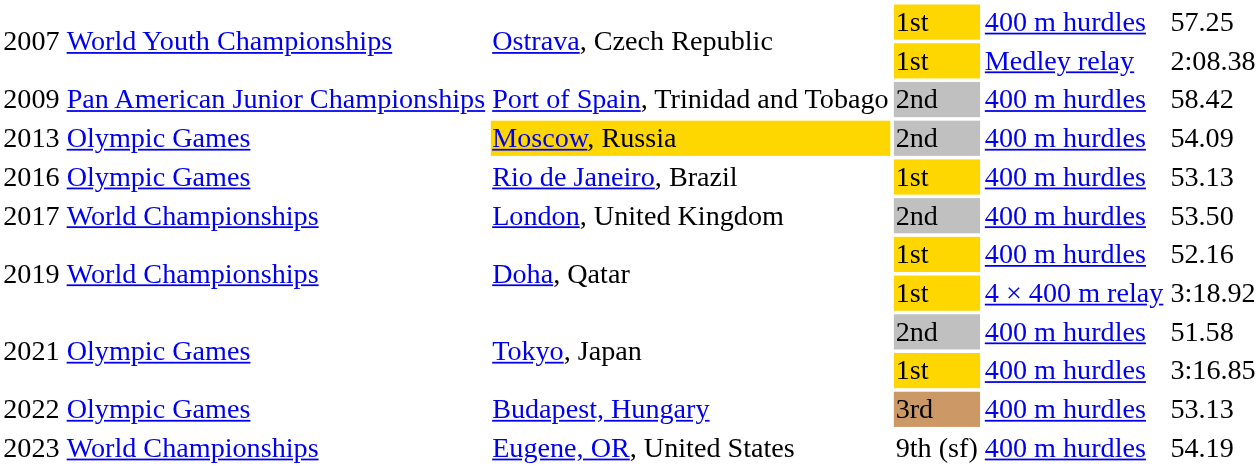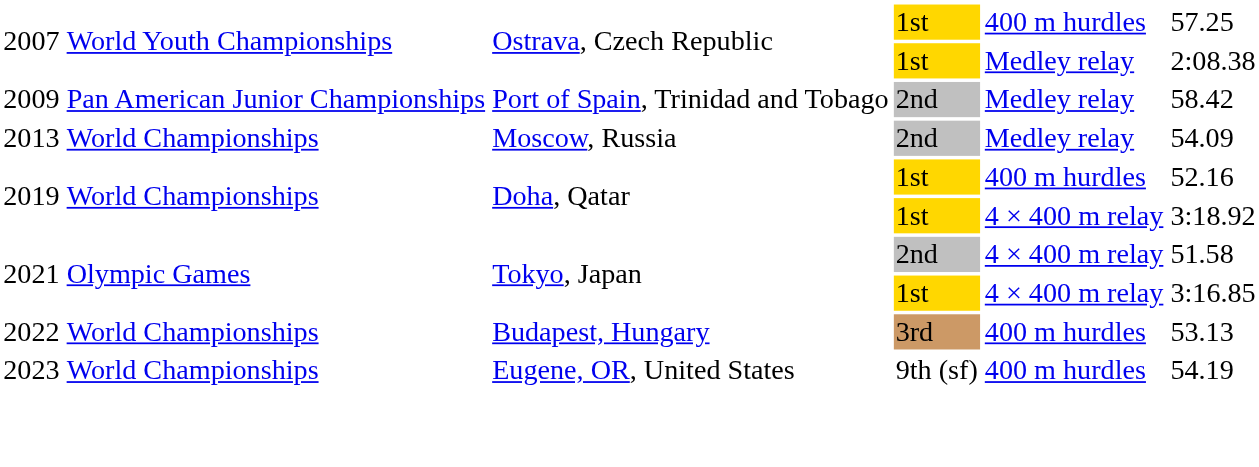 <table>
 <tr>
 <td rowspan=2>2007</td>
 <td rowspan=2><a href='#'>World Youth Championships</a></td>
 <td rowspan=2><a href='#'>Ostrava</a>, Czech Republic</td>
 <td bgcolor=gold>1st</td>
 <td><a href='#'>400 m hurdles</a></td>
 <td>57.25</td>
 <td></td>
 </tr>
 <tr>
 <td bgcolor=gold>1st</td>
 <td data-sort-value="800 relay"><a href='#'>Medley relay</a></td>
 <td data-sort-value=128.38>2:08.38</td>
 <td></td>
 </tr>
 <tr>
 <td>2009</td>
 <td><a href='#'>Pan American Junior Championships</a></td>
 <td><a href='#'>Port of Spain</a>, Trinidad and Tobago</td>
 <td bgcolor=silver>2nd</td>
-<td><a href='#'>400 m hurdles</a></td>
+<td data-sort-value="800 relay"><a href='#'>Medley relay</a></td>
 <td>58.42</td>
 <td></td>
 </tr>
 <tr>
 <td>2013</td>
-<td><a href='#'>Olympic Games</a></td>
-<td style="background: gold;"><a href='#'>Moscow</a>, Russia</td>
+<td><a href='#'>World Championships</a></td>
+<td><a href='#'>Moscow</a>, Russia</td>
 <td bgcolor=silver>2nd</td>
-<td><a href='#'>400 m hurdles</a></td>
+<td data-sort-value="800 relay"><a href='#'>Medley relay</a></td>
 <td>54.09</td>
-<td></td>
-</tr>
-<tr>
-<td>2016</td>
-<td><a href='#'>Olympic Games</a></td>
-<td><a href='#'>Rio de Janeiro</a>, Brazil</td>
-<td bgcolor=gold>1st</td>
-<td><a href='#'>400 m hurdles</a></td>
-<td>53.13</td>
-<td></td>
-</tr>
-<tr>
-<td>2017</td>
-<td><a href='#'>World Championships</a></td>
-<td><a href='#'>London</a>, United Kingdom</td>
-<td bgcolor=silver>2nd</td>
-<td><a href='#'>400 m hurdles</a></td>
-<td>53.50</td>
 <td></td>
 </tr>
 <tr>
 <td rowspan=2>2019</td>
 <td rowspan=2><a href='#'>World Championships</a></td>
 <td rowspan=2><a href='#'>Doha</a>, Qatar</td>
 <td bgcolor=gold>1st</td>
 <td><a href='#'>400 m hurdles</a></td>
 <td>52.16</td>
 <td><strong></strong></td>
 </tr>
 <tr>
 <td bgcolor=gold>1st</td>
 <td data-sort-value="1600 relay"><a href='#'>4 × 400 m relay</a></td>
 <td data-sort-value=198.92>3:18.92</td>
 <td></td>
 </tr>
 <tr>
 <td rowspan=2>2021</td>
 <td rowspan=2><a href='#'>Olympic Games</a></td>
 <td rowspan=2><a href='#'>Tokyo</a>, Japan</td>
 <td bgcolor=silver>2nd</td>
-<td><a href='#'>400 m hurdles</a></td>
+<td data-sort-value="1600 relay"><a href='#'>4 × 400 m relay</a></td>
 <td>51.58</td>
 <td></td>
 </tr>
 <tr>
 <td bgcolor=gold>1st</td>
-<td><a href='#'>400 m hurdles</a></td>
+<td data-sort-value="1600 relay"><a href='#'>4 × 400 m relay</a></td>
 <td data-sort-value=196.85>3:16.85</td>
 <td></td>
 </tr>
 <tr>
 <td>2022</td>
-<td><a href='#'>Olympic Games</a></td>
+<td><a href='#'>World Championships</a></td>
 <td><a href='#'>Budapest, Hungary</a></td>
 <td bgcolor=cc9966>3rd</td>
 <td><a href='#'>400 m hurdles</a></td>
 <td>53.13</td>
 <td></td>
 </tr>
 <tr>
 <td>2023</td>
 <td><a href='#'>World Championships</a></td>
 <td><a href='#'>Eugene, OR</a>, United States</td>
 <td>9th (sf)</td>
 <td><a href='#'>400 m hurdles</a></td>
 <td>54.19</td>
 <td></td>
 </tr>
 </table>
